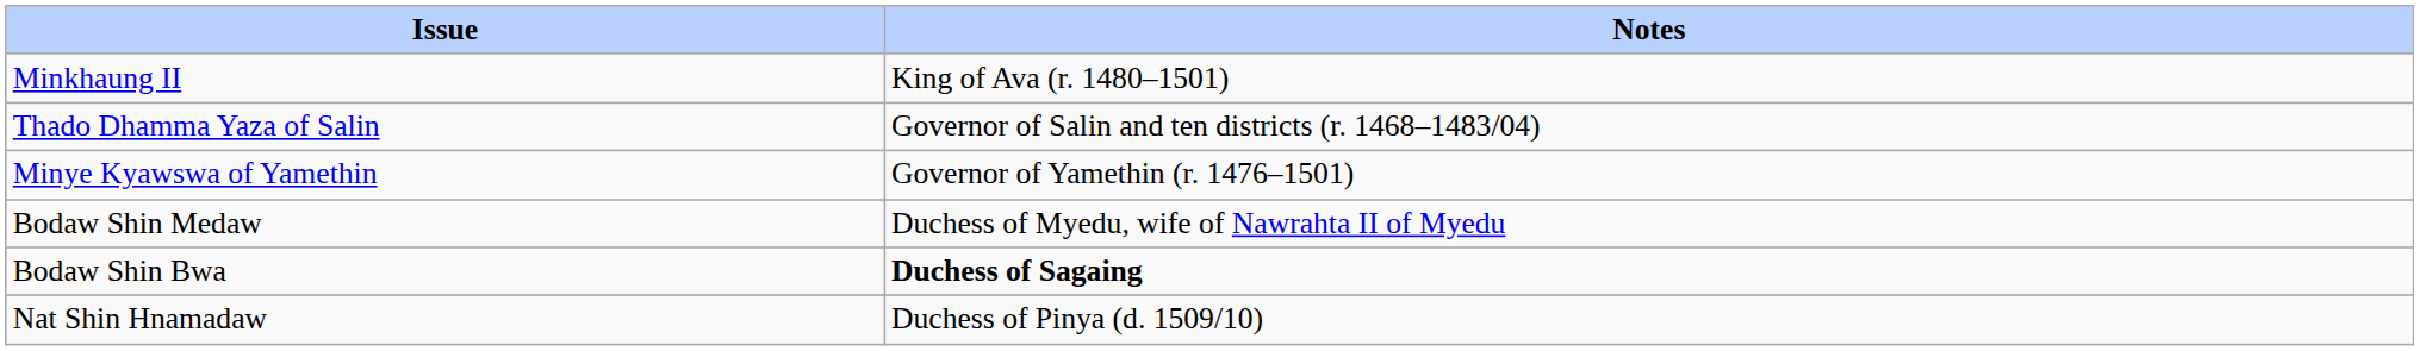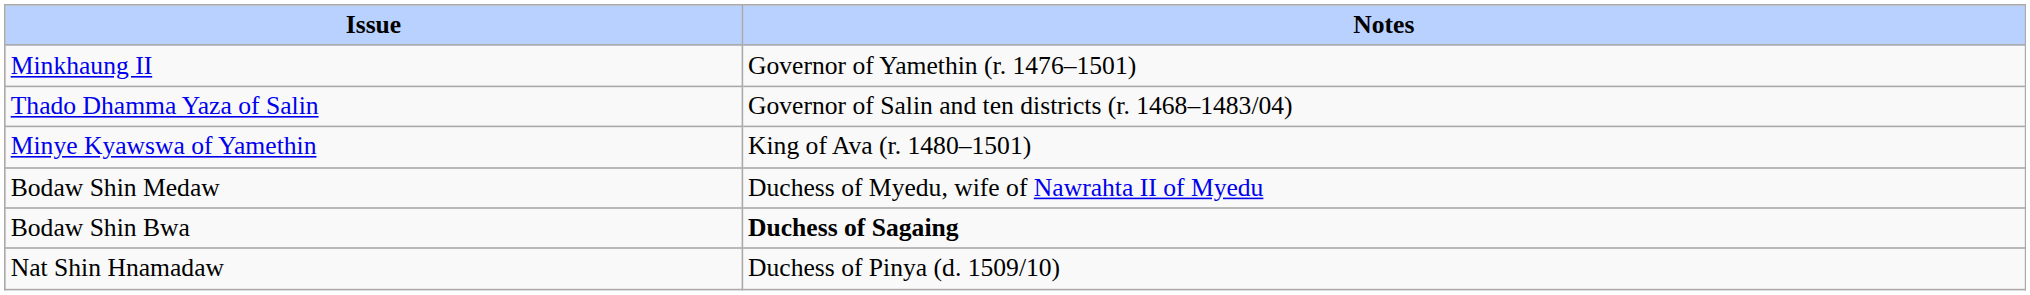 <table width=100% class="wikitable">
 <tr>
 <th style="background-color:#B9D1FF">Issue</th>
 <th style="background-color:#B9D1FF">Notes</th>
 </tr>
 <tr>
 <td><a href='#'>Minkhaung II</a></td>
-<td>King of Ava (r. 1480–1501)</td>
+<td>Governor of Yamethin (r. 1476–1501)</td>
 </tr>
 <tr>
 <td><a href='#'>Thado Dhamma Yaza of Salin</a></td>
 <td>Governor of Salin and ten districts (r. 1468–1483/04)</td>
 </tr>
 <tr>
 <td><a href='#'>Minye Kyawswa of Yamethin</a></td>
-<td>Governor of Yamethin (r. 1476–1501)</td>
+<td>King of Ava (r. 1480–1501)</td>
 </tr>
 <tr>
 <td>Bodaw Shin Medaw</td>
 <td>Duchess of Myedu, wife of <a href='#'>Nawrahta II of Myedu</a></td>
 </tr>
 <tr>
 <td>Bodaw Shin Bwa</td>
 <td><strong>Duchess of Sagaing</strong></td>
 </tr>
 <tr>
 <td>Nat Shin Hnamadaw</td>
 <td>Duchess of Pinya (d. 1509/10)</td>
 </tr>
 </table>
